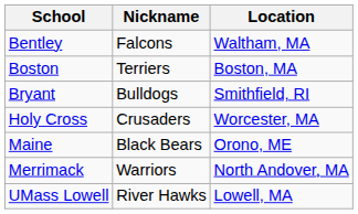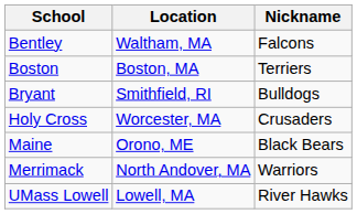 <table class="wikitable sortable">
 <tr>
 <th>School</th>
+<th>Location</th>
 <th>Nickname</th>
-<th>Location</th>
 </tr>
 <tr>
 <td><a href='#'>Bentley</a></td>
+<td><a href='#'>Waltham, MA</a></td>
 <td>Falcons</td>
-<td><a href='#'>Waltham, MA</a></td>
 </tr>
 <tr>
 <td><a href='#'>Boston</a></td>
+<td><a href='#'>Boston, MA</a></td>
 <td>Terriers</td>
-<td><a href='#'>Boston, MA</a></td>
 </tr>
 <tr>
 <td><a href='#'>Bryant</a></td>
+<td><a href='#'>Smithfield, RI</a></td>
 <td>Bulldogs</td>
-<td><a href='#'>Smithfield, RI</a></td>
 </tr>
 <tr>
 <td><a href='#'>Holy Cross</a></td>
+<td><a href='#'>Worcester, MA</a></td>
 <td>Crusaders</td>
-<td><a href='#'>Worcester, MA</a></td>
 </tr>
 <tr>
 <td><a href='#'>Maine</a></td>
+<td><a href='#'>Orono, ME</a></td>
 <td>Black Bears</td>
-<td><a href='#'>Orono, ME</a></td>
 </tr>
 <tr>
 <td><a href='#'>Merrimack</a></td>
+<td><a href='#'>North Andover, MA</a></td>
 <td>Warriors</td>
-<td><a href='#'>North Andover, MA</a></td>
 </tr>
 <tr>
 <td><a href='#'>UMass Lowell</a></td>
+<td><a href='#'>Lowell, MA</a></td>
 <td>River Hawks</td>
-<td><a href='#'>Lowell, MA</a></td>
 </tr>
 </table>
